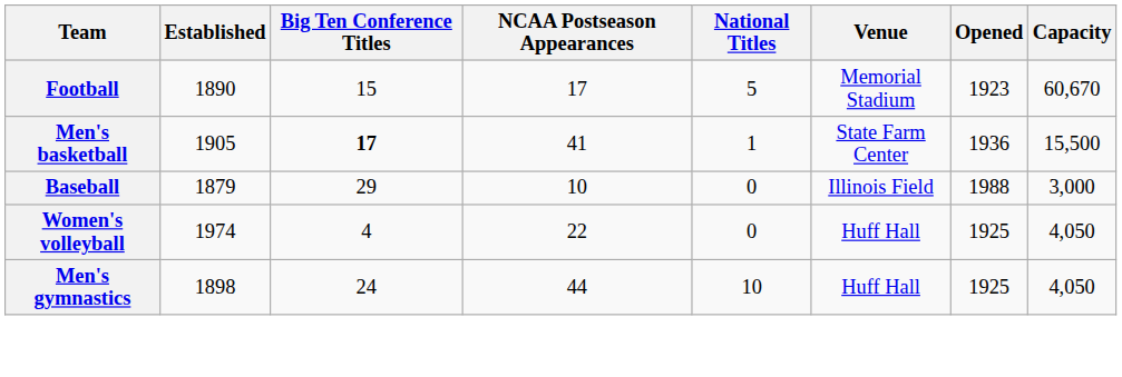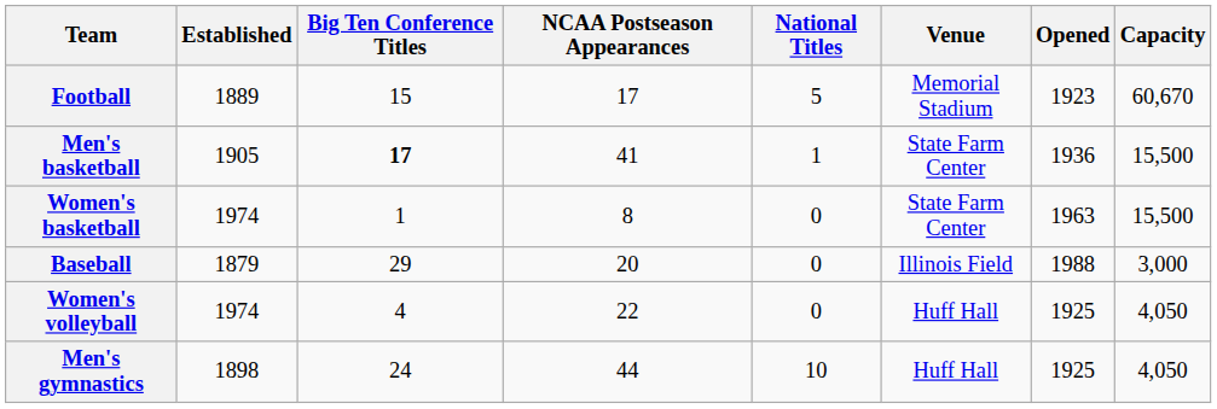 <table class="wikitable" style="text-align:center;">
 <tr>
 <th>Team</th>
 <th>Established</th>
 <th><a href='#'>Big Ten Conference</a> Titles</th>
 <th>NCAA Postseason Appearances</th>
 <th><a href='#'>National Titles</a></th>
 <th>Venue</th>
 <th>Opened</th>
 <th>Capacity</th>
 </tr>
 <tr>
 <th><a href='#'>Football</a></th>
-<td>1890</td>
+<td>1889</td>
 <td>15</td>
 <td>17</td>
 <td>5</td>
 <td><a href='#'>Memorial Stadium</a></td>
 <td>1923</td>
 <td>60,670</td>
 </tr>
 <tr>
 <th><a href='#'>Men's basketball</a></th>
 <td>1905</td>
 <td><strong>17</strong></td>
 <td>41</td>
 <td>1</td>
 <td><a href='#'>State Farm Center</a></td>
 <td>1936</td>
 <td>15,500</td>
 </tr>
 <tr>
+<th><a href='#'>Women's basketball</a></th>
+<td>1974</td>
+<td>1</td>
+<td>8</td>
+<td>0</td>
+<td><a href='#'>State Farm Center</a></td>
+<td>1963</td>
+<td>15,500</td>
+</tr>
+<tr>
 <th><a href='#'>Baseball</a></th>
 <td>1879</td>
 <td>29</td>
-<td>10</td>
+<td>20</td>
 <td>0</td>
 <td><a href='#'>Illinois Field</a></td>
 <td>1988</td>
 <td>3,000</td>
 </tr>
 <tr>
 <th><a href='#'>Women's volleyball</a></th>
 <td>1974 </td>
 <td>4</td>
 <td>22</td>
 <td>0</td>
 <td><a href='#'>Huff Hall</a></td>
 <td>1925</td>
 <td>4,050</td>
 </tr>
 <tr>
 <th><a href='#'>Men's gymnastics</a></th>
 <td>1898 </td>
 <td>24</td>
 <td>44</td>
 <td>10</td>
 <td><a href='#'>Huff Hall</a></td>
 <td>1925</td>
 <td>4,050</td>
 </tr>
 </table>
